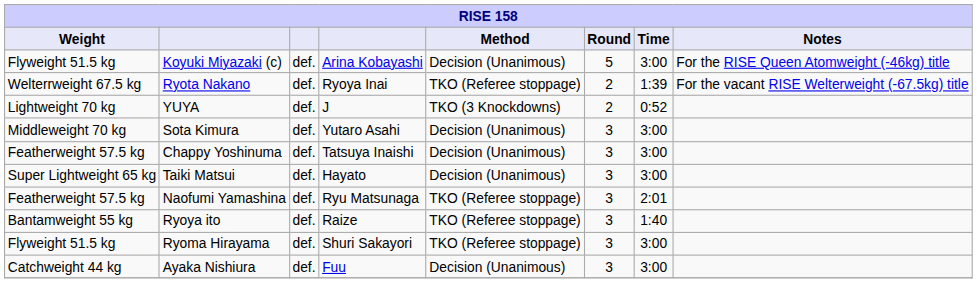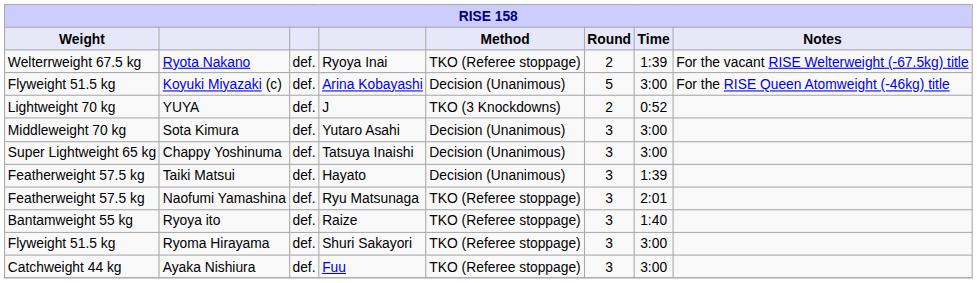 <table class="wikitable" style="font-size: 80%;">
 <tr>
 <th colspan="8" style="background-color: #ccf; color: #000080; text-align: center;"><strong>RISE 158</strong></th>
 </tr>
 <tr>
 <th colspan="1" style="background-color: #E6E8FA; color: #000000; text-align: center;">Weight</th>
 <th colspan="1" style="background-color: #E6E8FA; color: #000000; text-align: center;"></th>
 <th colspan="1" style="background-color: #E6E8FA; color: #000000; text-align: center;"></th>
 <th colspan="1" style="background-color: #E6E8FA; color: #000000; text-align: center;"></th>
 <th colspan="1" style="background-color: #E6E8FA; color: #000000; text-align: center;">Method</th>
 <th colspan="1" style="background-color: #E6E8FA; color: #000000; text-align: center;">Round</th>
 <th colspan="1" style="background-color: #E6E8FA; color: #000000; text-align: center;">Time</th>
 <th colspan="1" style="background-color: #E6E8FA; color: #000000; text-align: center;">Notes</th>
 </tr>
 <tr>
+<td>Welterrweight 67.5 kg</td>
+<td> <a href='#'>Ryota Nakano</a></td>
+<td align=center>def.</td>
+<td> Ryoya Inai</td>
+<td>TKO (Referee stoppage)</td>
+<td align=center>2</td>
+<td align=center>1:39</td>
+<td>For the vacant <a href='#'>RISE Welterweight (-67.5kg) title</a></td>
+</tr>
+<tr>
 <td>Flyweight 51.5 kg</td>
 <td> <a href='#'>Koyuki Miyazaki</a> (c)</td>
 <td align=center>def.</td>
 <td> <a href='#'>Arina Kobayashi</a></td>
 <td>Decision (Unanimous)</td>
 <td align=center>5</td>
 <td align=center>3:00</td>
 <td>For the <a href='#'>RISE Queen Atomweight (-46kg) title</a></td>
-</tr>
-<tr>
-<td>Welterrweight 67.5 kg</td>
-<td> <a href='#'>Ryota Nakano</a></td>
-<td align=center>def.</td>
-<td> Ryoya Inai</td>
-<td>TKO (Referee stoppage)</td>
-<td align=center>2</td>
-<td align=center>1:39</td>
-<td>For the vacant <a href='#'>RISE Welterweight (-67.5kg) title</a></td>
 </tr>
 <tr>
 <td>Lightweight 70 kg</td>
 <td> YUYA</td>
 <td align=center>def.</td>
 <td> J</td>
 <td>TKO (3 Knockdowns)</td>
 <td align=center>2</td>
 <td align=center>0:52</td>
 <td></td>
 </tr>
 <tr>
 <td>Middleweight 70 kg</td>
 <td> Sota Kimura</td>
 <td align=center>def.</td>
 <td> Yutaro Asahi</td>
 <td>Decision (Unanimous)</td>
 <td align=center>3</td>
 <td align=center>3:00</td>
 <td></td>
 </tr>
 <tr>
-<td>Featherweight 57.5 kg</td>
+<td>Super Lightweight 65 kg</td>
 <td> Chappy Yoshinuma</td>
 <td align=center>def.</td>
 <td> Tatsuya Inaishi</td>
 <td>Decision (Unanimous)</td>
 <td align=center>3</td>
 <td align=center>3:00</td>
 <td></td>
 </tr>
 <tr>
-<td>Super Lightweight 65 kg</td>
+<td>Featherweight 57.5 kg</td>
 <td> Taiki Matsui</td>
 <td align=center>def.</td>
 <td> Hayato</td>
 <td>Decision (Unanimous)</td>
 <td align=center>3</td>
-<td align=center>3:00</td>
+<td align=center>1:39</td>
 <td></td>
 </tr>
 <tr>
 <td>Featherweight 57.5 kg</td>
 <td> Naofumi Yamashina</td>
 <td align=center>def.</td>
 <td> Ryu Matsunaga</td>
 <td>TKO (Referee stoppage)</td>
 <td align=center>3</td>
 <td align=center>2:01</td>
 <td></td>
 </tr>
 <tr>
 <td>Bantamweight 55 kg</td>
 <td> Ryoya ito</td>
 <td align=center>def.</td>
 <td> Raize</td>
 <td>TKO (Referee stoppage)</td>
 <td align=center>3</td>
 <td align=center>1:40</td>
 <td></td>
 </tr>
 <tr>
 <td>Flyweight 51.5 kg</td>
 <td> Ryoma Hirayama</td>
 <td align=center>def.</td>
 <td> Shuri Sakayori</td>
 <td>TKO (Referee stoppage)</td>
 <td align=center>3</td>
 <td align=center>3:00</td>
 <td></td>
 </tr>
 <tr>
 <td>Catchweight 44 kg</td>
 <td> Ayaka Nishiura</td>
 <td align=center>def.</td>
 <td> <a href='#'>Fuu</a></td>
-<td>Decision (Unanimous)</td>
+<td>TKO (Referee stoppage)</td>
 <td align=center>3</td>
 <td align=center>3:00</td>
 <td></td>
 </tr>
 <tr>
 </tr>
 </table>
